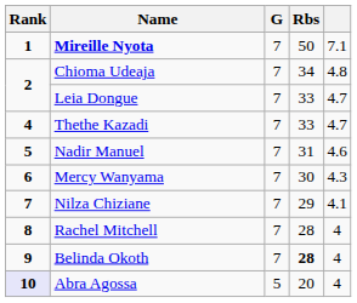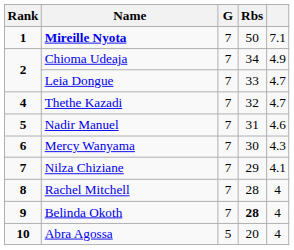 <table class="wikitable" style="text-align:center; font-size:90%;">
 <tr>
 <th width=10px>Rank</th>
 <th width=185px>Name</th>
 <th width=15px>G</th>
 <th width=10px>Rbs</th>
 <th width=10px></th>
 </tr>
 <tr>
 <td><strong>1</strong></td>
 <td align=left> <strong><a href='#'>Mireille Nyota</a></strong></td>
 <td>7</td>
 <td>50</td>
 <td>7.1</td>
 </tr>
 <tr>
 <td rowspan=2><strong>2</strong></td>
 <td align=left> <a href='#'>Chioma Udeaja</a></td>
 <td>7</td>
 <td>34</td>
-<td>4.8</td>
+<td>4.9</td>
 </tr>
 <tr>
 <td align=left> <a href='#'>Leia Dongue</a></td>
 <td>7</td>
 <td>33</td>
 <td>4.7</td>
 </tr>
 <tr>
 <td><strong>4</strong></td>
 <td align=left> <a href='#'>Thethe Kazadi</a></td>
 <td>7</td>
-<td>33</td>
+<td>32</td>
 <td>4.7</td>
 </tr>
 <tr>
 <td><strong>5</strong></td>
 <td align=left> <a href='#'>Nadir Manuel</a></td>
 <td>7</td>
 <td>31</td>
 <td>4.6</td>
 </tr>
 <tr>
 <td><strong>6</strong></td>
 <td align=left> <a href='#'>Mercy Wanyama</a></td>
 <td>7</td>
 <td>30</td>
 <td>4.3</td>
 </tr>
 <tr>
 <td><strong>7</strong></td>
 <td align=left> <a href='#'>Nilza Chiziane</a></td>
 <td>7</td>
 <td>29</td>
 <td>4.1</td>
 </tr>
 <tr>
 <td><strong>8</strong></td>
 <td align=left> <a href='#'>Rachel Mitchell</a></td>
 <td>7</td>
 <td>28</td>
 <td>4</td>
 </tr>
 <tr>
 <td><strong>9</strong></td>
 <td align=left> <a href='#'>Belinda Okoth</a></td>
 <td>7</td>
 <td><strong>28</strong></td>
 <td>4</td>
 </tr>
 <tr>
-<td style="background: lavender;"><strong>10</strong></td>
+<td><strong>10</strong></td>
 <td align=left> <a href='#'>Abra Agossa</a></td>
 <td>5</td>
 <td>20</td>
 <td>4</td>
 </tr>
 </table>
